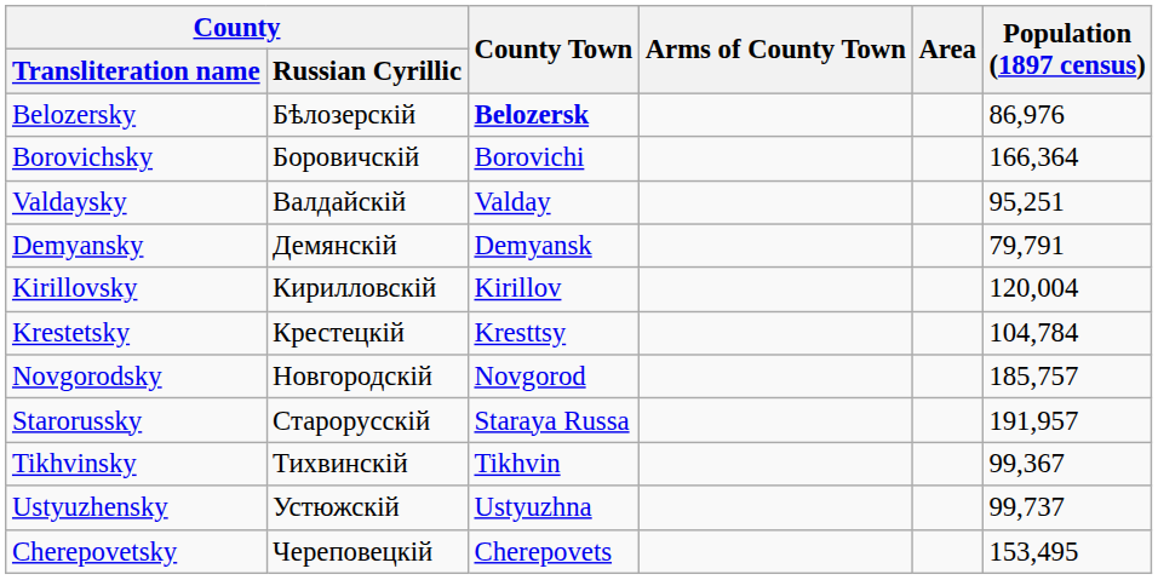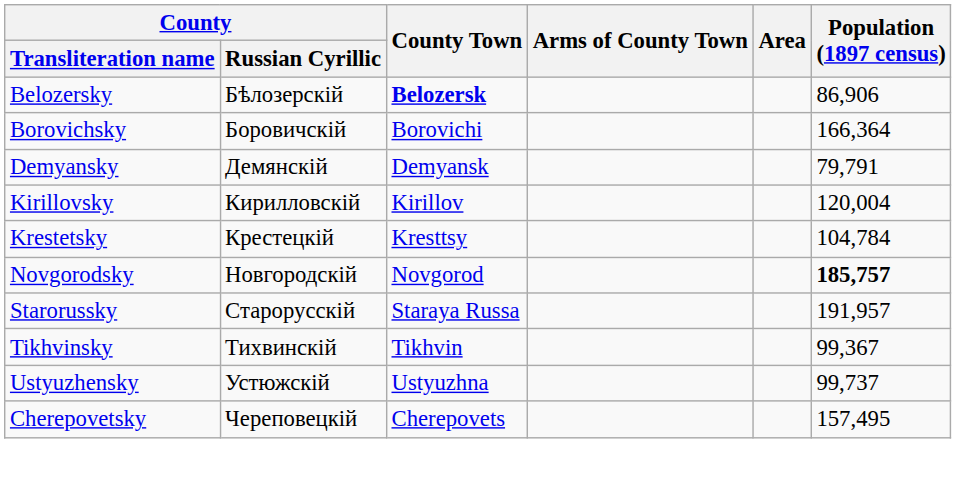 <table class="wikitable">
 <tr>
 <th colspan=2><a href='#'>County</a></th>
 <th rowspan=2>County Town</th>
 <th rowspan=2>Arms of County Town</th>
 <th rowspan=2>Area</th>
 <th rowspan=2>Population<br>(<a href='#'>1897 census</a>)</th>
 </tr>
 <tr>
 <th><a href='#'>Transliteration name</a></th>
 <th>Russian Cyrillic</th>
 </tr>
 <tr>
 <td><a href='#'>Belozersky</a></td>
 <td>Бѣлозерскій</td>
 <td><strong><a href='#'>Belozersk</a></strong></td>
 <td></td>
 <td></td>
-<td>86,976</td>
+<td>86,906</td>
 </tr>
 <tr>
 <td><a href='#'>Borovichsky</a></td>
 <td>Боровичскій</td>
 <td><a href='#'>Borovichi</a></td>
 <td></td>
 <td></td>
 <td>166,364</td>
-</tr>
-<tr>
-<td><a href='#'>Valdaysky</a></td>
-<td>Валдайскій</td>
-<td><a href='#'>Valday</a></td>
-<td></td>
-<td></td>
-<td>95,251</td>
 </tr>
 <tr>
 <td><a href='#'>Demyansky</a></td>
 <td>Демянскій</td>
 <td><a href='#'>Demyansk</a></td>
 <td></td>
 <td></td>
 <td>79,791</td>
 </tr>
 <tr>
 <td><a href='#'>Kirillovsky</a></td>
 <td>Кирилловскій</td>
 <td><a href='#'>Kirillov</a></td>
 <td></td>
 <td></td>
 <td>120,004</td>
 </tr>
 <tr>
 <td><a href='#'>Krestetsky</a></td>
 <td>Крестецкій</td>
 <td><a href='#'>Kresttsy</a></td>
 <td></td>
 <td></td>
 <td>104,784</td>
 </tr>
 <tr>
 <td><a href='#'>Novgorodsky</a></td>
 <td>Новгородскій</td>
 <td><a href='#'>Novgorod</a></td>
 <td></td>
 <td></td>
-<td>185,757</td>
+<td><strong>185,757</strong></td>
 </tr>
 <tr>
 <td><a href='#'>Starorussky</a></td>
 <td>Старорусскій</td>
 <td><a href='#'>Staraya Russa</a></td>
 <td></td>
 <td></td>
 <td>191,957</td>
 </tr>
 <tr>
 <td><a href='#'>Tikhvinsky</a></td>
 <td>Тихвинскій</td>
 <td><a href='#'>Tikhvin</a></td>
 <td></td>
 <td></td>
 <td>99,367</td>
 </tr>
 <tr>
 <td><a href='#'>Ustyuzhensky</a></td>
 <td>Устюжскій</td>
 <td><a href='#'>Ustyuzhna</a></td>
 <td></td>
 <td></td>
 <td>99,737</td>
 </tr>
 <tr>
 <td><a href='#'>Cherepovetsky</a></td>
 <td>Череповецкій</td>
 <td><a href='#'>Cherepovets</a></td>
 <td></td>
 <td></td>
-<td>153,495</td>
+<td>157,495</td>
 </tr>
 </table>
